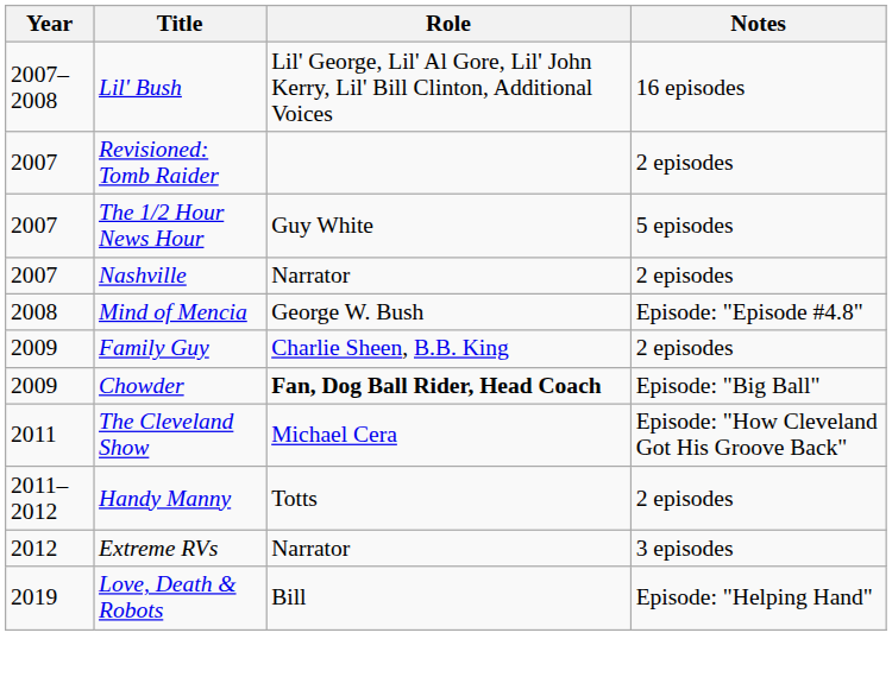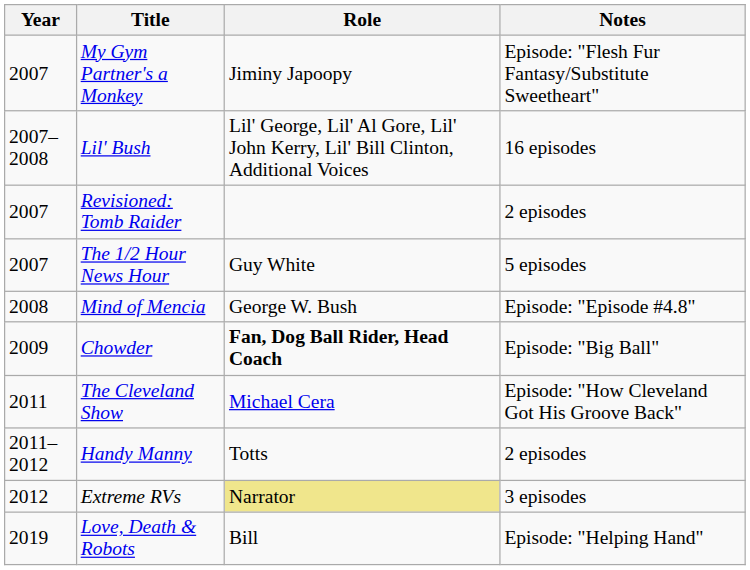 <table class="wikitable sortable">
 <tr>
 <th>Year</th>
 <th>Title</th>
 <th>Role</th>
 <th>Notes</th>
+</tr>
+<tr>
+<td>2007</td>
+<td><em><a href='#'>My Gym Partner's a Monkey</a></em></td>
+<td>Jiminy Japoopy</td>
+<td>Episode: "Flesh Fur Fantasy/Substitute Sweetheart"</td>
 </tr>
 <tr>
 <td>2007–2008</td>
 <td><em><a href='#'>Lil' Bush</a></em></td>
 <td>Lil' George, Lil' Al Gore, Lil' John Kerry, Lil' Bill Clinton, Additional Voices</td>
 <td>16 episodes</td>
 </tr>
 <tr>
 <td>2007</td>
 <td><em><a href='#'>Revisioned: Tomb Raider</a></em></td>
 <td></td>
 <td>2 episodes</td>
 </tr>
 <tr>
 <td>2007</td>
 <td><em><a href='#'>The 1/2 Hour News Hour</a></em></td>
 <td>Guy White</td>
 <td>5 episodes</td>
 </tr>
 <tr>
-<td>2007</td>
-<td><em><a href='#'>Nashville</a></em></td>
-<td>Narrator</td>
-<td>2 episodes</td>
-</tr>
-<tr>
 <td>2008</td>
 <td><em><a href='#'>Mind of Mencia</a></em></td>
 <td>George W. Bush</td>
 <td>Episode: "Episode #4.8"</td>
-</tr>
-<tr>
-<td>2009</td>
-<td><em><a href='#'>Family Guy</a></em></td>
-<td><a href='#'>Charlie Sheen</a>, <a href='#'>B.B. King</a></td>
-<td>2 episodes</td>
 </tr>
 <tr>
 <td>2009</td>
 <td><em><a href='#'>Chowder</a></em></td>
 <td><strong>Fan, Dog Ball Rider, Head Coach</strong></td>
 <td>Episode: "Big Ball"</td>
 </tr>
 <tr>
 <td>2011</td>
 <td><em><a href='#'>The Cleveland Show</a></em></td>
 <td><a href='#'>Michael Cera</a></td>
 <td>Episode: "How Cleveland Got His Groove Back"</td>
 </tr>
 <tr>
 <td>2011–2012</td>
 <td><em><a href='#'>Handy Manny</a></em></td>
 <td>Totts</td>
 <td>2 episodes</td>
 </tr>
 <tr>
 <td>2012</td>
 <td><em>Extreme RVs</em></td>
-<td>Narrator</td>
+<td style="background: khaki;">Narrator</td>
 <td>3 episodes</td>
 </tr>
 <tr>
 <td>2019</td>
 <td><em><a href='#'>Love, Death & Robots</a></em></td>
 <td>Bill</td>
 <td>Episode: "Helping Hand"</td>
 </tr>
 </table>
